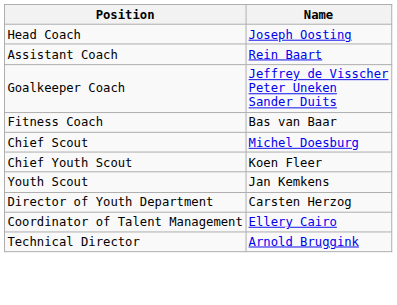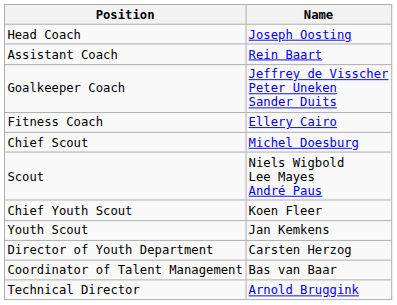 <table class="wikitable">
 <tr>
 <th>Position</th>
 <th>Name</th>
 </tr>
 <tr>
 <td>Head Coach</td>
 <td><a href='#'>Joseph Oosting</a></td>
 </tr>
 <tr>
 <td>Assistant Coach</td>
 <td><a href='#'>Rein Baart</a></td>
 </tr>
 <tr>
 <td>Goalkeeper Coach</td>
 <td><a href='#'>Jeffrey de Visscher</a> <br> <a href='#'>Peter Uneken</a> <br> <a href='#'>Sander Duits</a></td>
 </tr>
 <tr>
 <td>Fitness Coach</td>
-<td>Bas van Baar</td>
+<td><a href='#'>Ellery Cairo</a></td>
 </tr>
 <tr>
 <td>Chief Scout</td>
 <td><a href='#'>Michel Doesburg</a></td>
+</tr>
+<tr>
+<td>Scout</td>
+<td>Niels Wigbold <br> Lee Mayes <br> <a href='#'>André Paus</a></td>
 </tr>
 <tr>
 <td>Chief Youth Scout</td>
 <td>Koen Fleer</td>
 </tr>
 <tr>
 <td>Youth Scout</td>
 <td>Jan Kemkens</td>
 </tr>
 <tr>
 <td>Director of Youth Department</td>
 <td>Carsten Herzog</td>
 </tr>
 <tr>
 <td>Coordinator of Talent Management</td>
-<td><a href='#'>Ellery Cairo</a></td>
+<td>Bas van Baar</td>
 </tr>
 <tr>
 <td>Technical Director</td>
 <td><a href='#'>Arnold Bruggink</a></td>
 </tr>
 </table>
